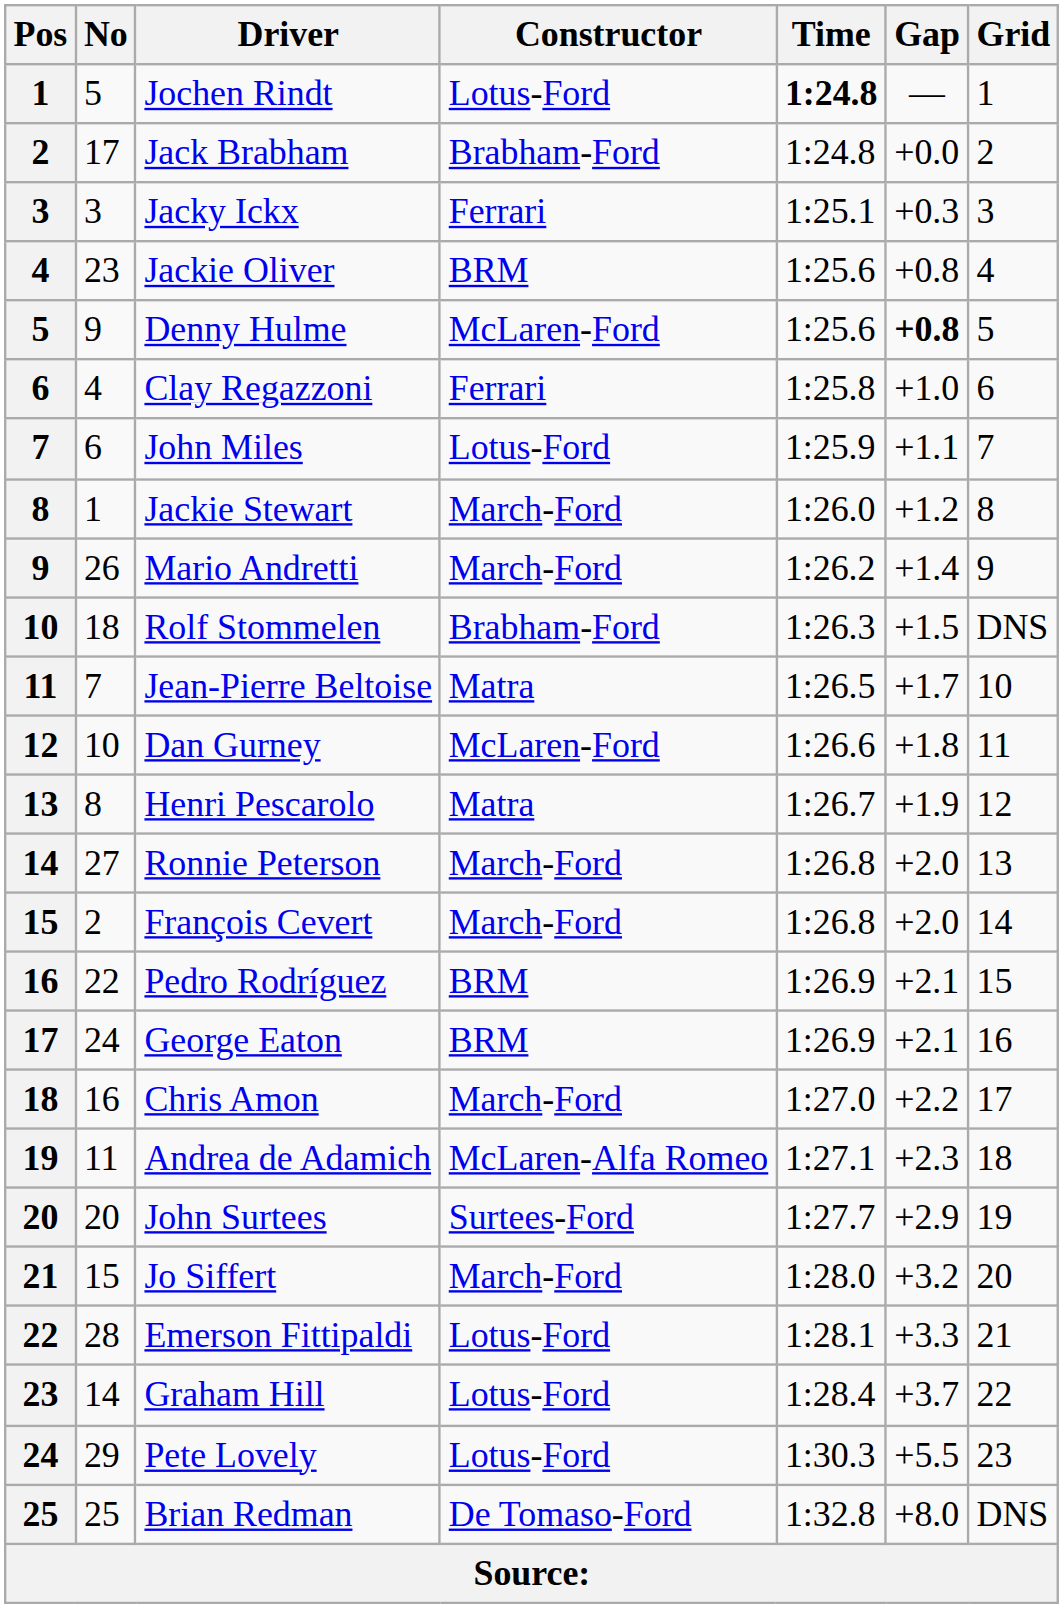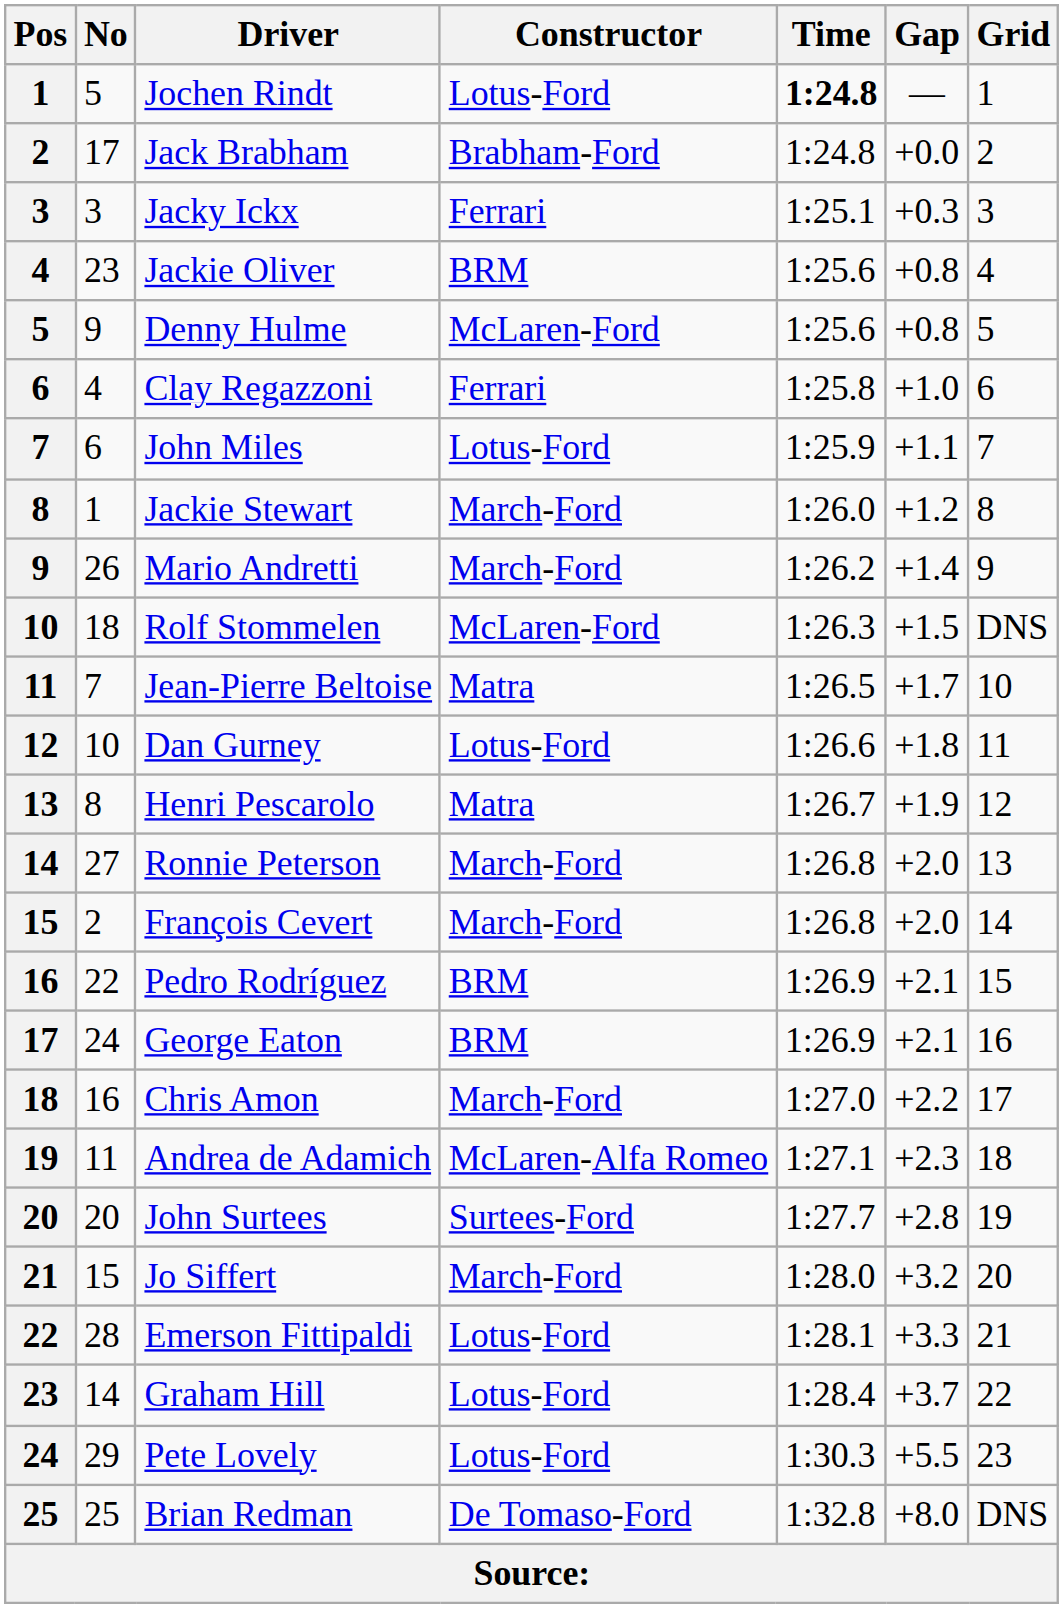 <table class="wikitable sortable" style="font-size: 95%;">
 <tr>
 <th>Pos</th>
 <th>No</th>
 <th>Driver</th>
 <th>Constructor</th>
 <th>Time</th>
 <th>Gap</th>
 <th>Grid</th>
 </tr>
 <tr>
 <th>1</th>
 <td>5</td>
 <td> <a href='#'>Jochen Rindt</a></td>
 <td><a href='#'>Lotus</a>-<a href='#'>Ford</a></td>
 <td><strong>1:24.8</strong></td>
 <td align="center">—</td>
 <td>1</td>
 </tr>
 <tr>
 <th>2</th>
 <td>17</td>
 <td> <a href='#'>Jack Brabham</a></td>
 <td><a href='#'>Brabham</a>-<a href='#'>Ford</a></td>
 <td>1:24.8</td>
 <td>+0.0</td>
 <td>2</td>
 </tr>
 <tr>
 <th>3</th>
 <td>3</td>
 <td> <a href='#'>Jacky Ickx</a></td>
 <td><a href='#'>Ferrari</a></td>
 <td>1:25.1</td>
 <td>+0.3</td>
 <td>3</td>
 </tr>
 <tr>
 <th>4</th>
 <td>23</td>
 <td> <a href='#'>Jackie Oliver</a></td>
 <td><a href='#'>BRM</a></td>
 <td>1:25.6</td>
 <td>+0.8</td>
 <td>4</td>
 </tr>
 <tr>
 <th>5</th>
 <td>9</td>
 <td> <a href='#'>Denny Hulme</a></td>
 <td><a href='#'>McLaren</a>-<a href='#'>Ford</a></td>
 <td>1:25.6</td>
-<td><strong>+0.8</strong></td>
+<td>+0.8</td>
 <td>5</td>
 </tr>
 <tr>
 <th>6</th>
 <td>4</td>
 <td> <a href='#'>Clay Regazzoni</a></td>
 <td><a href='#'>Ferrari</a></td>
 <td>1:25.8</td>
 <td>+1.0</td>
 <td>6</td>
 </tr>
 <tr>
 <th>7</th>
 <td>6</td>
 <td> <a href='#'>John Miles</a></td>
 <td><a href='#'>Lotus</a>-<a href='#'>Ford</a></td>
 <td>1:25.9</td>
 <td>+1.1</td>
 <td>7</td>
 </tr>
 <tr>
 <th>8</th>
 <td>1</td>
 <td> <a href='#'>Jackie Stewart</a></td>
 <td><a href='#'>March</a>-<a href='#'>Ford</a></td>
 <td>1:26.0</td>
 <td>+1.2</td>
 <td>8</td>
 </tr>
 <tr>
 <th>9</th>
 <td>26</td>
 <td> <a href='#'>Mario Andretti</a></td>
 <td><a href='#'>March</a>-<a href='#'>Ford</a></td>
 <td>1:26.2</td>
 <td>+1.4</td>
 <td>9</td>
 </tr>
 <tr>
 <th>10</th>
 <td>18</td>
 <td> <a href='#'>Rolf Stommelen</a></td>
-<td><a href='#'>Brabham</a>-<a href='#'>Ford</a></td>
+<td><a href='#'>McLaren</a>-<a href='#'>Ford</a></td>
 <td>1:26.3</td>
 <td>+1.5</td>
 <td>DNS</td>
 </tr>
 <tr>
 <th>11</th>
 <td>7</td>
 <td> <a href='#'>Jean-Pierre Beltoise</a></td>
 <td><a href='#'>Matra</a></td>
 <td>1:26.5</td>
 <td>+1.7</td>
 <td>10</td>
 </tr>
 <tr>
 <th>12</th>
 <td>10</td>
 <td> <a href='#'>Dan Gurney</a></td>
-<td><a href='#'>McLaren</a>-<a href='#'>Ford</a></td>
+<td><a href='#'>Lotus</a>-<a href='#'>Ford</a></td>
 <td>1:26.6</td>
 <td>+1.8</td>
 <td>11</td>
 </tr>
 <tr>
 <th>13</th>
 <td>8</td>
 <td> <a href='#'>Henri Pescarolo</a></td>
 <td><a href='#'>Matra</a></td>
 <td>1:26.7</td>
 <td>+1.9</td>
 <td>12</td>
 </tr>
 <tr>
 <th>14</th>
 <td>27</td>
 <td> <a href='#'>Ronnie Peterson</a></td>
 <td><a href='#'>March</a>-<a href='#'>Ford</a></td>
 <td>1:26.8</td>
 <td>+2.0</td>
 <td>13</td>
 </tr>
 <tr>
 <th>15</th>
 <td>2</td>
 <td> <a href='#'>François Cevert</a></td>
 <td><a href='#'>March</a>-<a href='#'>Ford</a></td>
 <td>1:26.8</td>
 <td>+2.0</td>
 <td>14</td>
 </tr>
 <tr>
 <th>16</th>
 <td>22</td>
 <td> <a href='#'>Pedro Rodríguez</a></td>
 <td><a href='#'>BRM</a></td>
 <td>1:26.9</td>
 <td>+2.1</td>
 <td>15</td>
 </tr>
 <tr>
 <th>17</th>
 <td>24</td>
 <td> <a href='#'>George Eaton</a></td>
 <td><a href='#'>BRM</a></td>
 <td>1:26.9</td>
 <td>+2.1</td>
 <td>16</td>
 </tr>
 <tr>
 <th>18</th>
 <td>16</td>
 <td> <a href='#'>Chris Amon</a></td>
 <td><a href='#'>March</a>-<a href='#'>Ford</a></td>
 <td>1:27.0</td>
 <td>+2.2</td>
 <td>17</td>
 </tr>
 <tr>
 <th>19</th>
 <td>11</td>
 <td> <a href='#'>Andrea de Adamich</a></td>
 <td><a href='#'>McLaren</a>-<a href='#'>Alfa Romeo</a></td>
 <td>1:27.1</td>
 <td>+2.3</td>
 <td>18</td>
 </tr>
 <tr>
 <th>20</th>
 <td>20</td>
 <td> <a href='#'>John Surtees</a></td>
 <td><a href='#'>Surtees</a>-<a href='#'>Ford</a></td>
 <td>1:27.7</td>
-<td>+2.9</td>
+<td>+2.8</td>
 <td>19</td>
 </tr>
 <tr>
 <th>21</th>
 <td>15</td>
 <td> <a href='#'>Jo Siffert</a></td>
 <td><a href='#'>March</a>-<a href='#'>Ford</a></td>
 <td>1:28.0</td>
 <td>+3.2</td>
 <td>20</td>
 </tr>
 <tr>
 <th>22</th>
 <td>28</td>
 <td> <a href='#'>Emerson Fittipaldi</a></td>
 <td><a href='#'>Lotus</a>-<a href='#'>Ford</a></td>
 <td>1:28.1</td>
 <td>+3.3</td>
 <td>21</td>
 </tr>
 <tr>
 <th>23</th>
 <td>14</td>
 <td> <a href='#'>Graham Hill</a></td>
 <td><a href='#'>Lotus</a>-<a href='#'>Ford</a></td>
 <td>1:28.4</td>
 <td>+3.7</td>
 <td>22</td>
 </tr>
 <tr>
 <th>24</th>
 <td>29</td>
 <td> <a href='#'>Pete Lovely</a></td>
 <td><a href='#'>Lotus</a>-<a href='#'>Ford</a></td>
 <td>1:30.3</td>
 <td>+5.5</td>
 <td>23</td>
 </tr>
 <tr>
 <th>25</th>
 <td>25</td>
 <td> <a href='#'>Brian Redman</a></td>
 <td><a href='#'>De Tomaso</a>-<a href='#'>Ford</a></td>
 <td>1:32.8</td>
 <td>+8.0</td>
 <td>DNS</td>
 </tr>
 <tr>
 <th colspan=8>Source:</th>
 </tr>
 </table>
